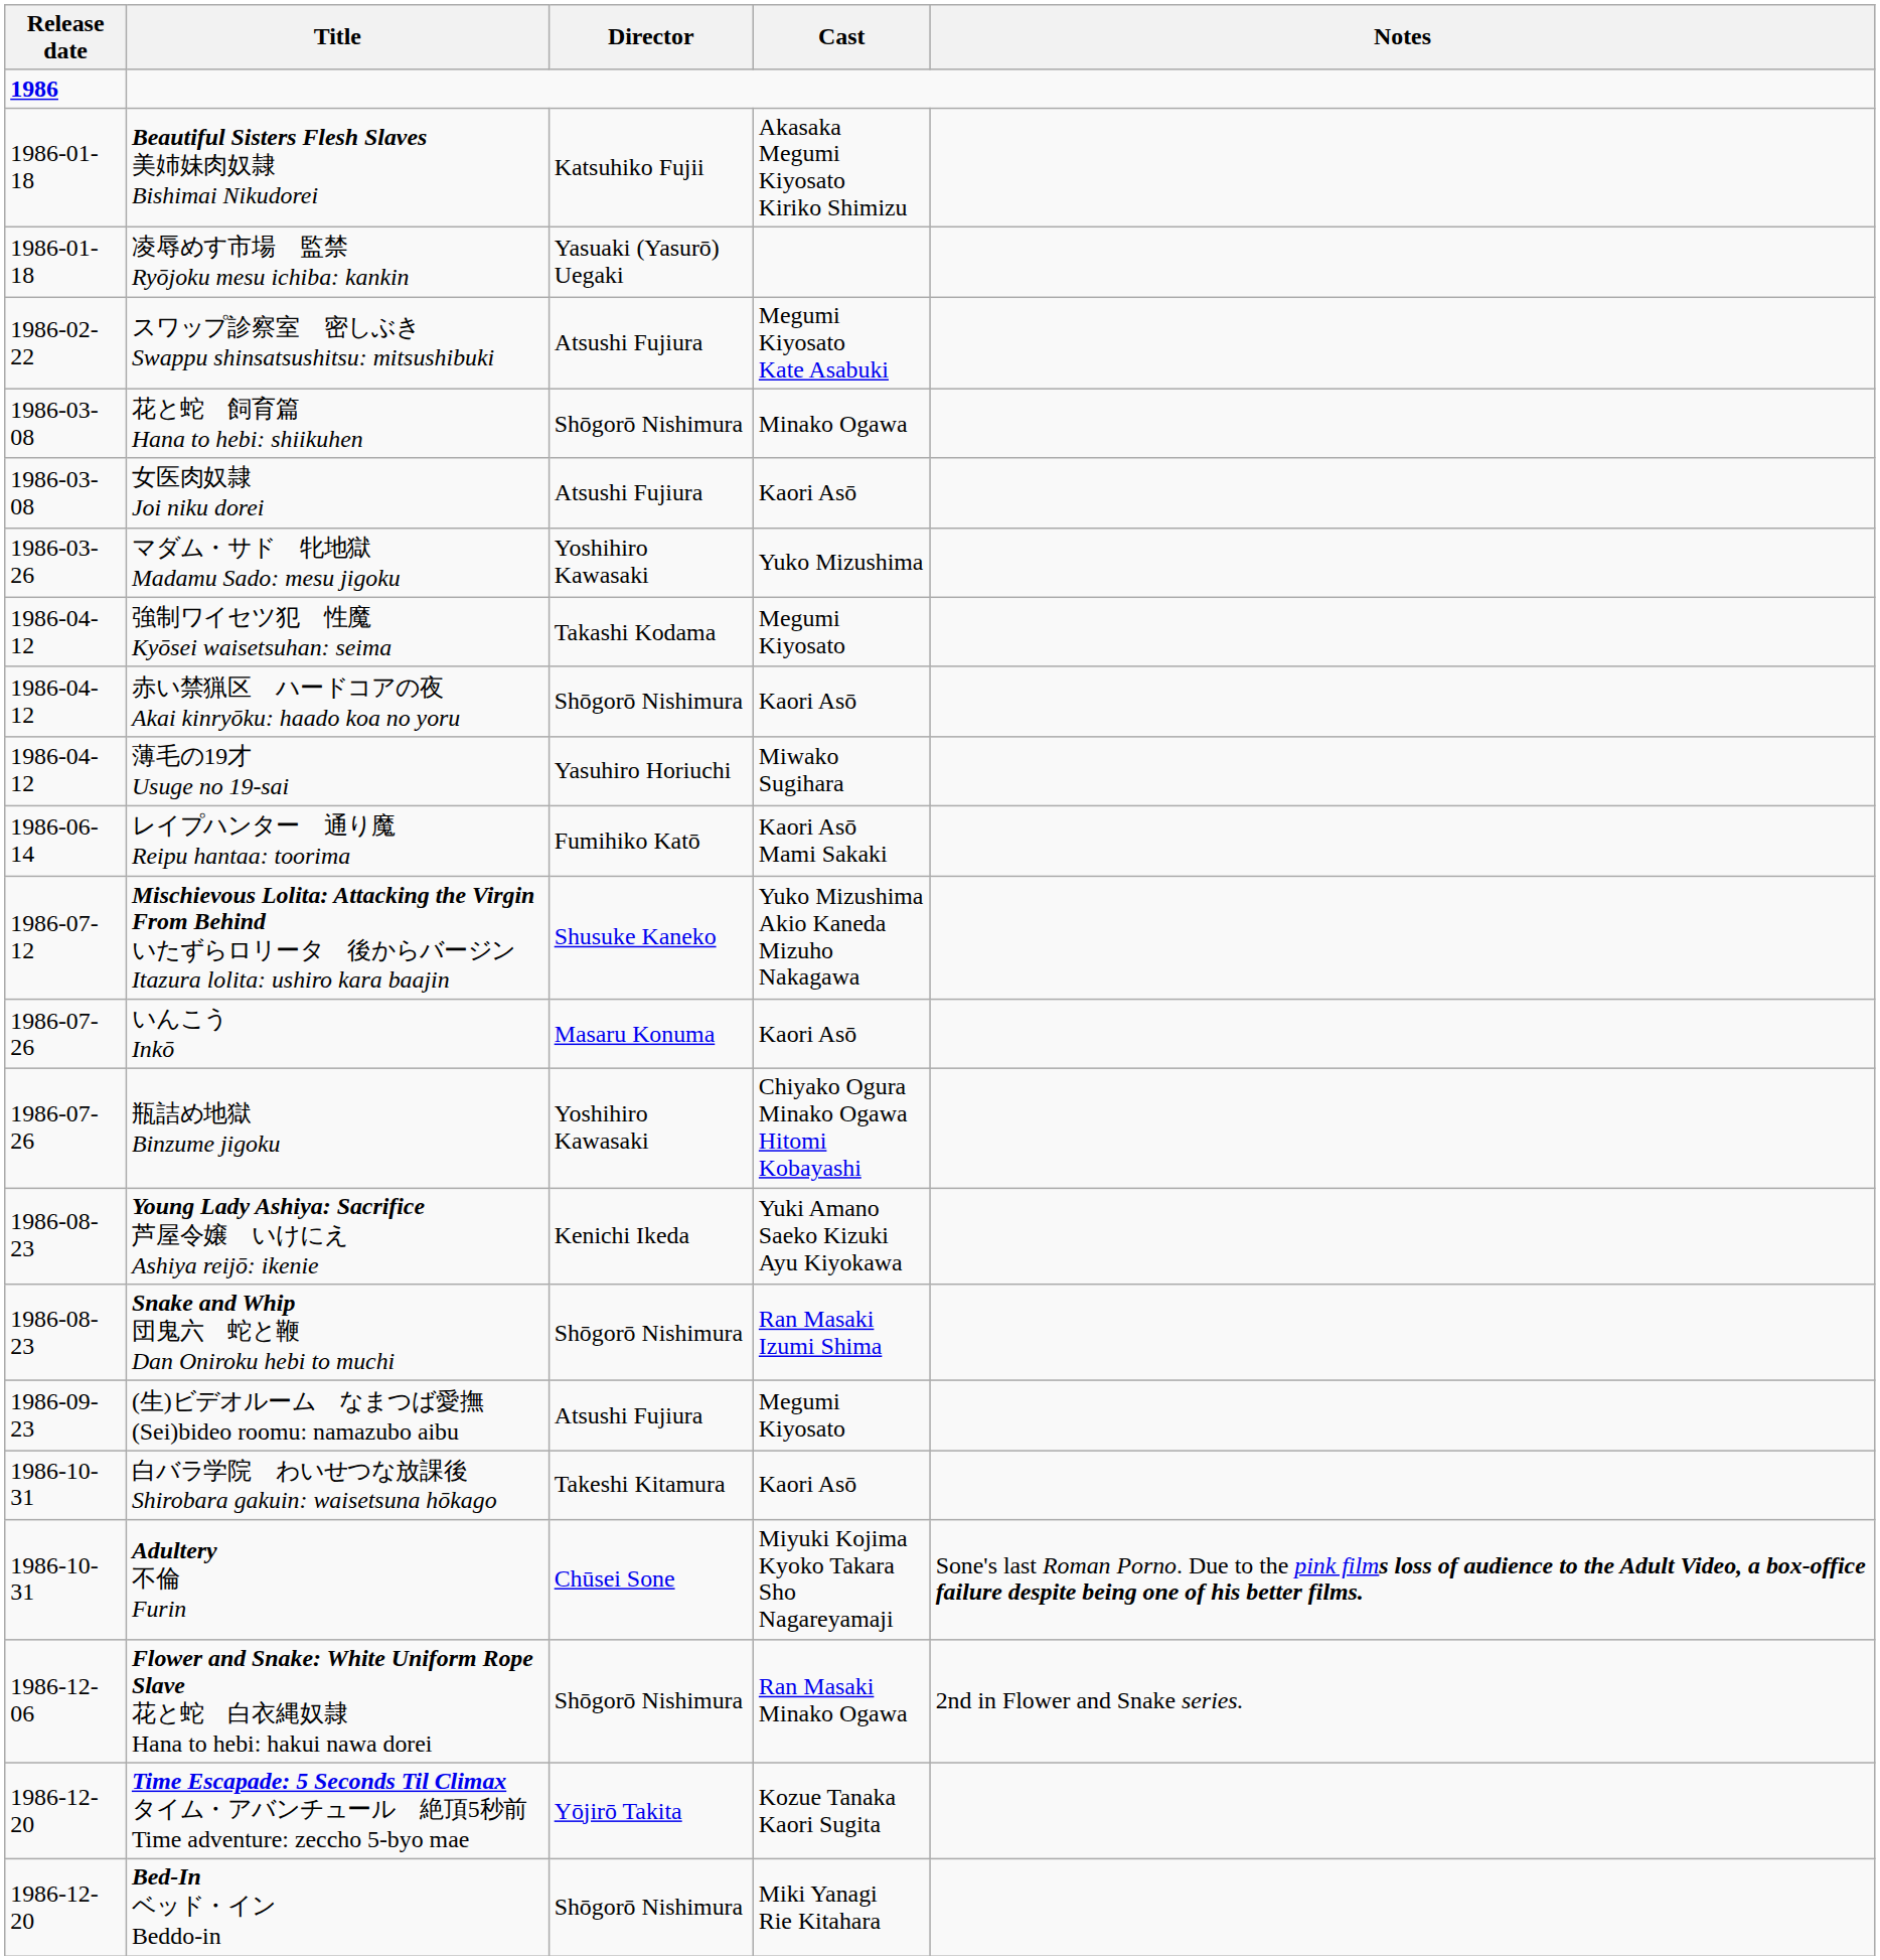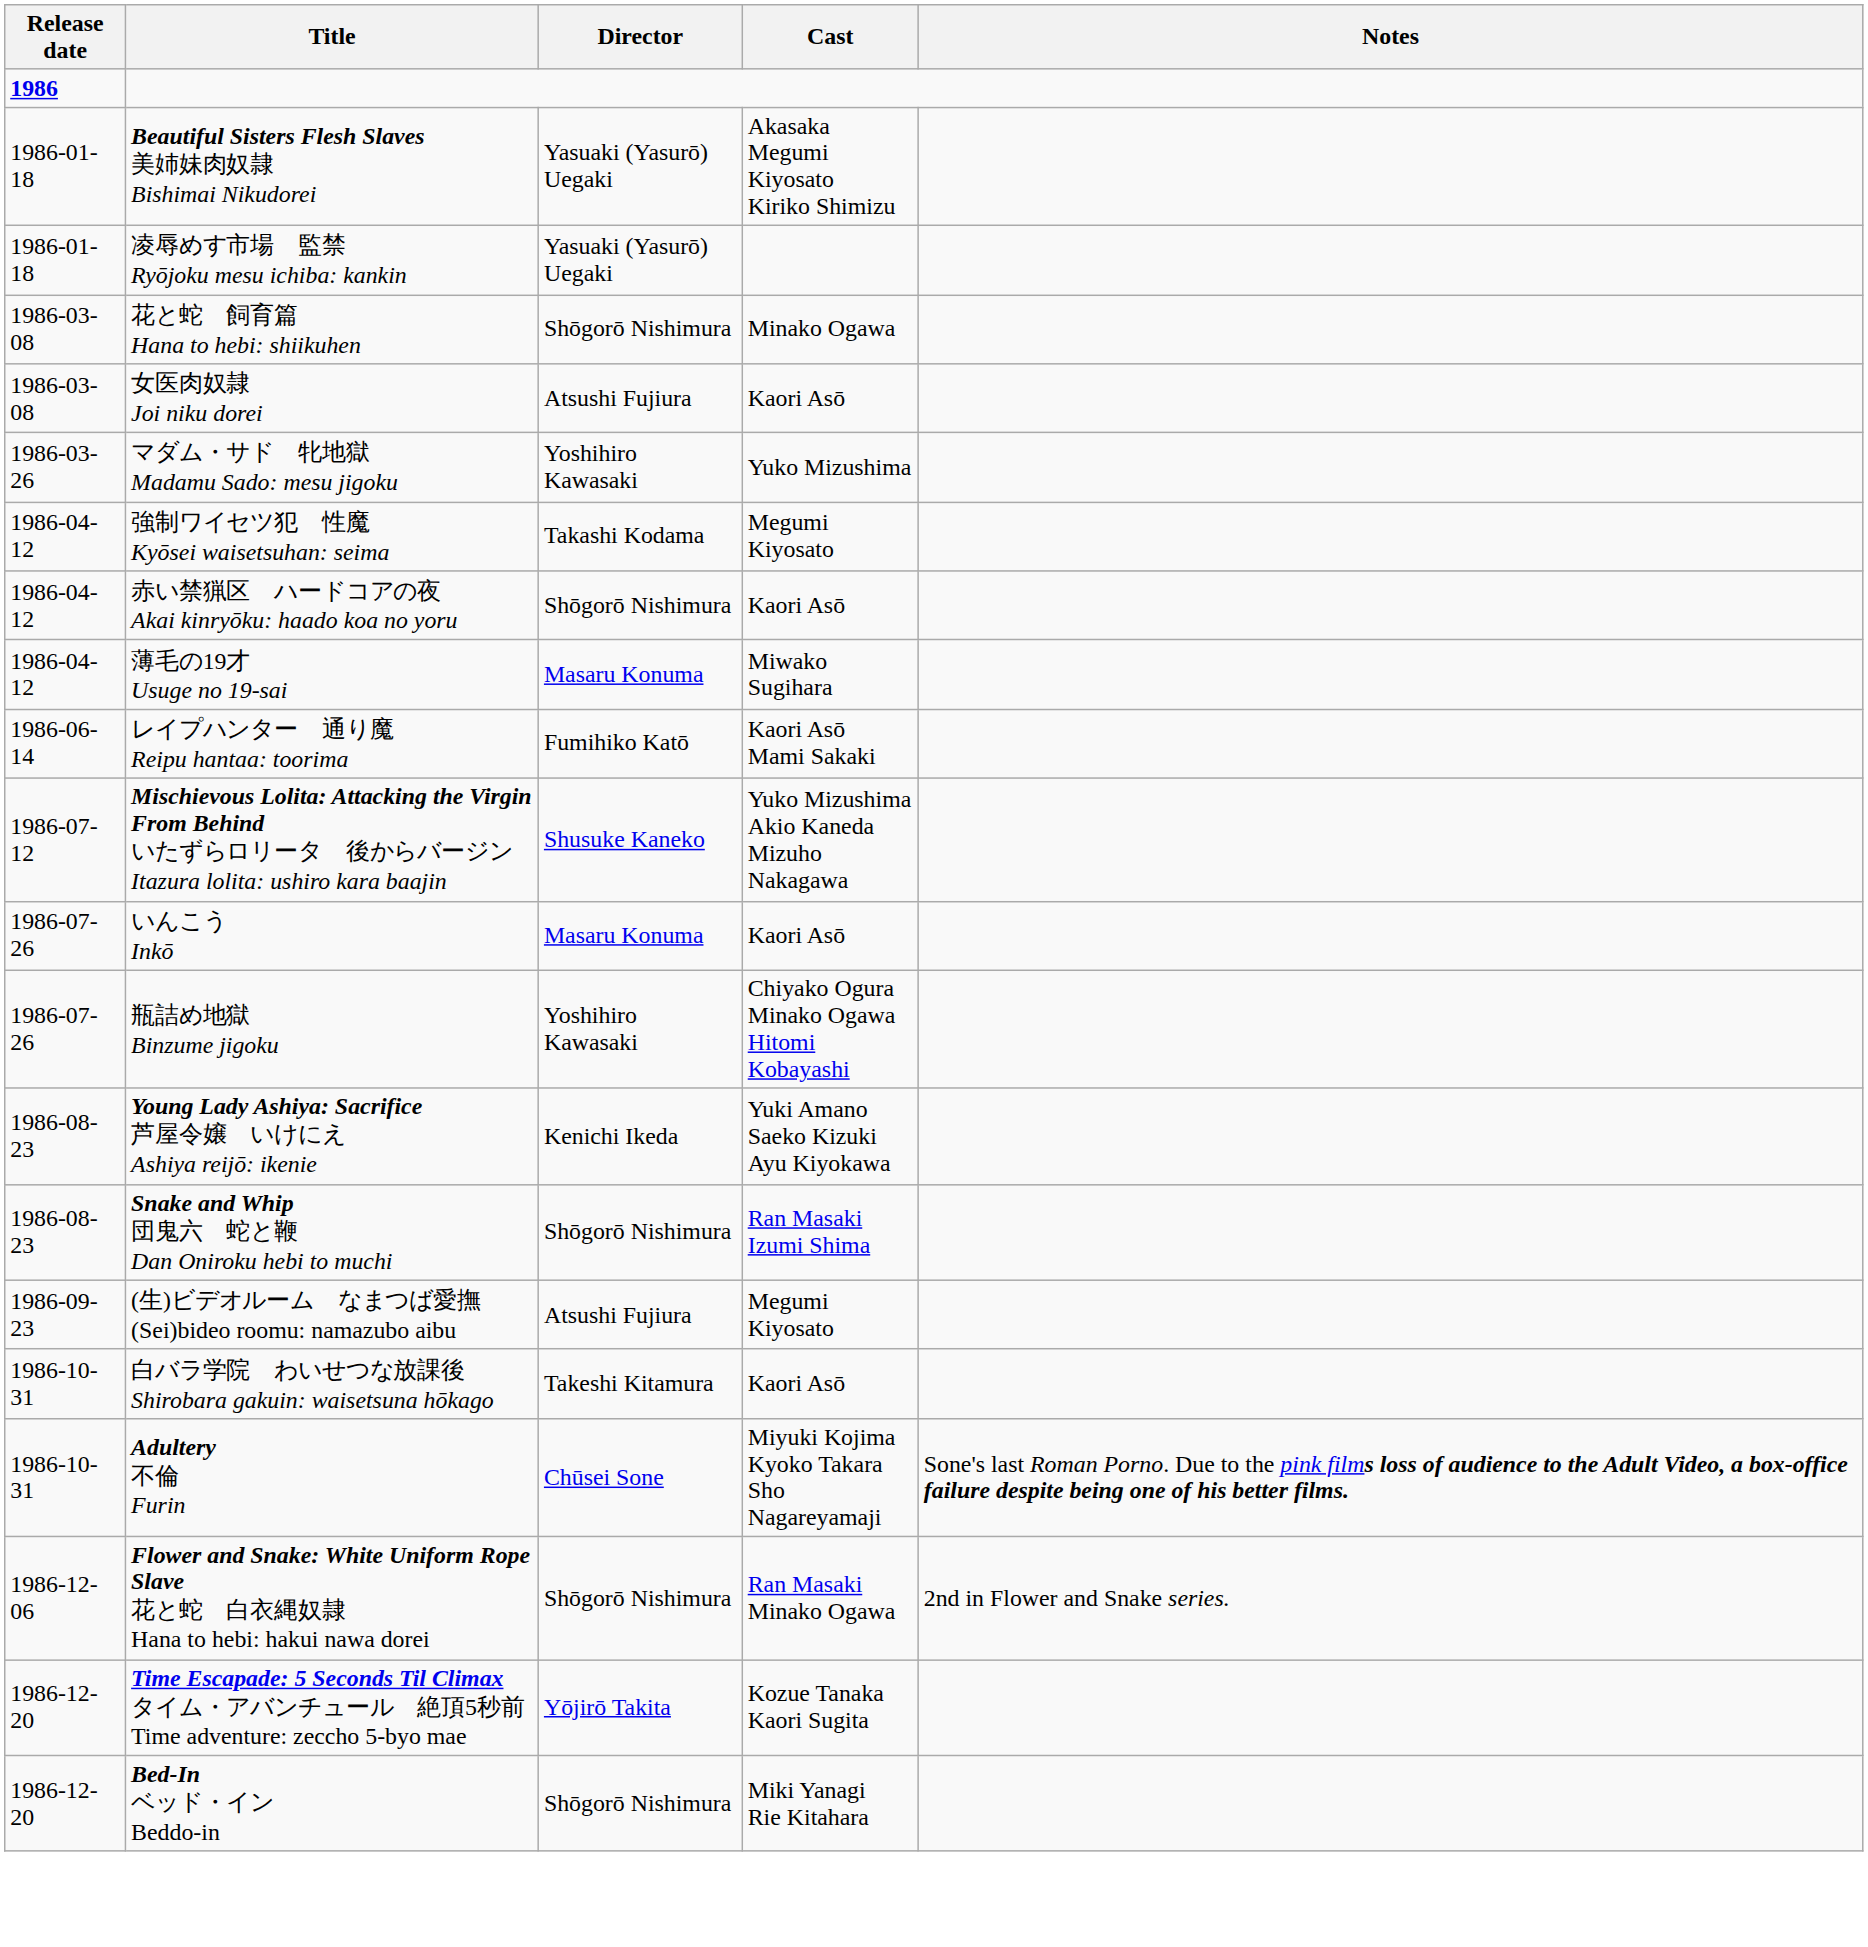 <table class="wikitable">
 <tr>
 <th>Release date</th>
 <th>Title</th>
 <th>Director</th>
 <th>Cast</th>
 <th>Notes</th>
 </tr>
 <tr>
 <td><strong><a href='#'>1986</a></strong></td>
 </tr>
 <tr>
 <td>1986-01-18</td>
 <td><strong><em>Beautiful Sisters Flesh Slaves</em></strong><br>美姉妹肉奴隷<br><em>Bishimai Nikudorei</em></td>
-<td>Katsuhiko Fujii</td>
+<td>Yasuaki (Yasurō) Uegaki</td>
 <td>Akasaka<br>Megumi Kiyosato<br>Kiriko Shimizu</td>
 <td></td>
 </tr>
 <tr>
 <td>1986-01-18</td>
 <td>凌辱めす市場　監禁<br><em>Ryōjoku mesu ichiba: kankin</em></td>
 <td>Yasuaki (Yasurō) Uegaki</td>
 <td></td>
-<td></td>
-</tr>
-<tr>
-<td>1986-02-22</td>
-<td>スワップ診察室　密しぶき<br><em>Swappu shinsatsushitsu: mitsushibuki</em></td>
-<td>Atsushi Fujiura</td>
-<td>Megumi Kiyosato<br><a href='#'>Kate Asabuki</a></td>
 <td></td>
 </tr>
 <tr>
 <td>1986-03-08</td>
 <td>花と蛇　飼育篇<br><em>Hana to hebi: shiikuhen</em></td>
 <td>Shōgorō Nishimura</td>
 <td>Minako Ogawa</td>
 <td></td>
 </tr>
 <tr>
 <td>1986-03-08</td>
 <td>女医肉奴隷<br><em>Joi niku dorei</em></td>
 <td>Atsushi Fujiura</td>
 <td>Kaori Asō</td>
 <td></td>
 </tr>
 <tr>
 <td>1986-03-26</td>
 <td>マダム・サド　牝地獄<br><em>Madamu Sado: mesu jigoku</em></td>
 <td>Yoshihiro Kawasaki</td>
 <td>Yuko Mizushima</td>
 <td></td>
 </tr>
 <tr>
 <td>1986-04-12</td>
 <td>強制ワイセツ犯　性魔<br><em>Kyōsei waisetsuhan: seima</em></td>
 <td>Takashi Kodama</td>
 <td>Megumi Kiyosato</td>
 <td></td>
 </tr>
 <tr>
 <td>1986-04-12</td>
 <td>赤い禁猟区　ハードコアの夜<br><em>Akai kinryōku: haado koa no yoru</em></td>
 <td>Shōgorō Nishimura</td>
 <td>Kaori Asō</td>
 <td></td>
 </tr>
 <tr>
 <td>1986-04-12</td>
 <td>薄毛の19才<br><em>Usuge no 19-sai</em></td>
-<td>Yasuhiro Horiuchi</td>
+<td><a href='#'>Masaru Konuma</a></td>
 <td>Miwako Sugihara</td>
 <td></td>
 </tr>
 <tr>
 <td>1986-06-14</td>
 <td>レイプハンター　通り魔<br><em>Reipu hantaa: toorima</em></td>
 <td>Fumihiko Katō</td>
 <td>Kaori Asō<br>Mami Sakaki</td>
 <td></td>
 </tr>
 <tr>
 <td>1986-07-12</td>
 <td><strong><em>Mischievous Lolita: Attacking the Virgin From Behind</em></strong><br>いたずらロリータ　後からバージン<br><em>Itazura lolita: ushiro kara baajin</em></td>
 <td><a href='#'>Shusuke Kaneko</a></td>
 <td>Yuko Mizushima<br>Akio Kaneda<br>Mizuho Nakagawa</td>
 <td></td>
 </tr>
 <tr>
 <td>1986-07-26</td>
 <td>いんこう<br><em>Inkō</em></td>
 <td><a href='#'>Masaru Konuma</a></td>
 <td>Kaori Asō</td>
 <td></td>
 </tr>
 <tr>
 <td>1986-07-26</td>
 <td>瓶詰め地獄<br><em>Binzume jigoku</em></td>
 <td>Yoshihiro Kawasaki</td>
 <td>Chiyako Ogura<br>Minako Ogawa<br><a href='#'>Hitomi Kobayashi</a></td>
 <td></td>
 </tr>
 <tr>
 <td>1986-08-23</td>
 <td><strong><em>Young Lady Ashiya: Sacrifice</em></strong><br>芦屋令嬢　いけにえ<br><em>Ashiya reijō: ikenie</em></td>
 <td>Kenichi Ikeda</td>
 <td>Yuki Amano<br>Saeko Kizuki<br>Ayu Kiyokawa</td>
 <td></td>
 </tr>
 <tr>
 <td>1986-08-23</td>
 <td><strong><em>Snake and Whip</em></strong><br>団鬼六　蛇と鞭<br><em>Dan Oniroku hebi to muchi</em></td>
 <td>Shōgorō Nishimura</td>
 <td><a href='#'>Ran Masaki</a><br><a href='#'>Izumi Shima</a></td>
 <td></td>
 </tr>
 <tr>
 <td>1986-09-23</td>
 <td>(生)ビデオルーム　なまつば愛撫<br>(Sei)bideo roomu: namazubo aibu</td>
 <td>Atsushi Fujiura</td>
 <td>Megumi Kiyosato</td>
 <td></td>
 </tr>
 <tr>
 <td>1986-10-31</td>
 <td>白バラ学院　わいせつな放課後<br><em>Shirobara gakuin: waisetsuna hōkago</em></td>
 <td>Takeshi Kitamura</td>
 <td>Kaori Asō</td>
 <td></td>
 </tr>
 <tr>
 <td>1986-10-31</td>
 <td><strong><em>Adultery</em></strong><br>不倫<br><em>Furin</em></td>
 <td><a href='#'>Chūsei Sone</a></td>
 <td>Miyuki Kojima<br>Kyoko Takara<br>Sho Nagareyamaji</td>
 <td>Sone's last <em>Roman Porno</em>. Due to the <em><a href='#'>pink film</a><strong>s loss of audience to the Adult Video, a box-office failure despite being one of his better films.</td>
 </tr>
 <tr>
 <td>1986-12-06</td>
 <td><strong><em>Flower and Snake: White Uniform Rope Slave</em></strong><br>花と蛇　白衣縄奴隷<br></em>Hana to hebi: hakui nawa dorei<em></td>
 <td>Shōgorō Nishimura</td>
 <td><a href='#'>Ran Masaki</a><br>Minako Ogawa</td>
 <td>2nd in </em>Flower and Snake<em> series.</td>
 </tr>
 <tr>
 <td>1986-12-20</td>
 <td><strong><em><a href='#'>Time Escapade: 5 Seconds Til Climax</a></em></strong><br>タイム・アバンチュール　絶頂5秒前<br></em>Time adventure: zeccho 5-byo mae<em></td>
 <td><a href='#'>Yōjirō Takita</a></td>
 <td>Kozue Tanaka<br>Kaori Sugita</td>
 <td></td>
 </tr>
 <tr>
 <td>1986-12-20</td>
 <td><strong><em>Bed-In</em></strong><br>ベッド・イン<br></em>Beddo-in<em></td>
 <td>Shōgorō Nishimura</td>
 <td>Miki Yanagi<br>Rie Kitahara</td>
 <td></td>
 </tr>
 </table>
